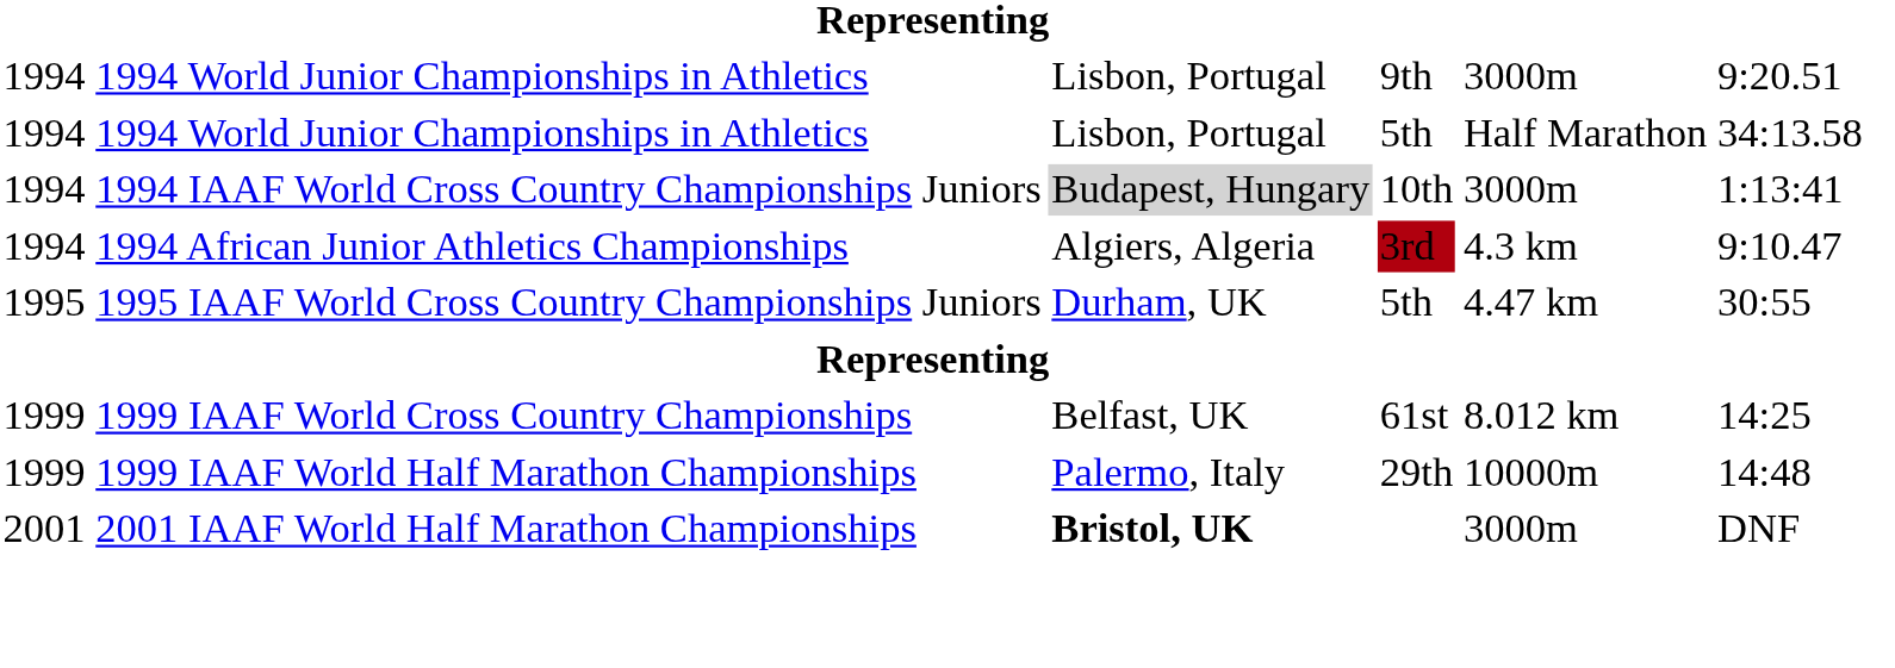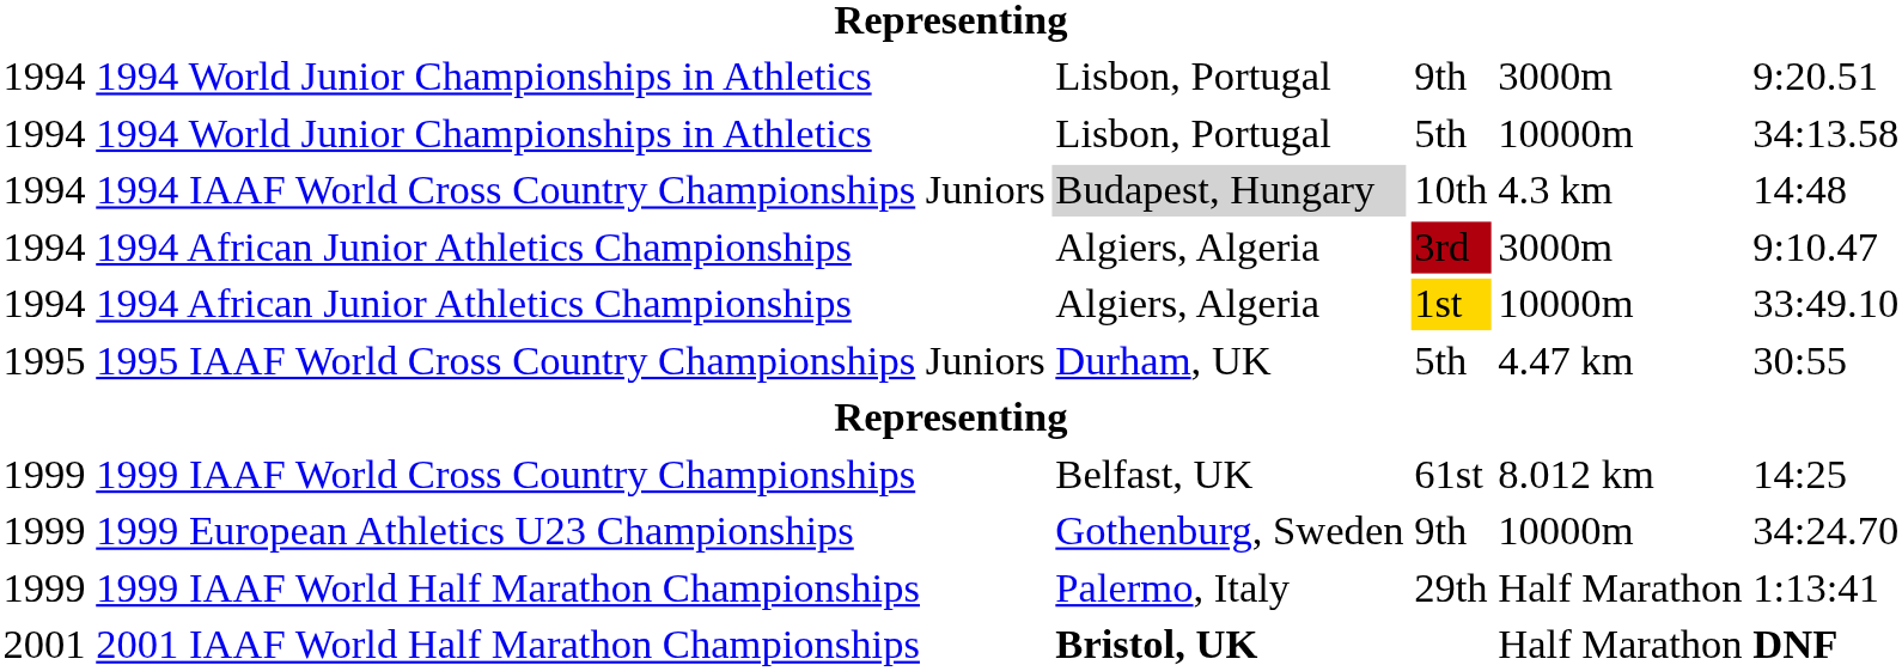 <table>
 <tr>
 <th colspan="6">Representing </th>
 </tr>
 <tr>
 <td>1994</td>
 <td><a href='#'>1994 World Junior Championships in Athletics</a></td>
 <td>Lisbon, Portugal</td>
 <td>9th</td>
 <td>3000m</td>
 <td>9:20.51</td>
 </tr>
 <tr>
 <td>1994</td>
 <td><a href='#'>1994 World Junior Championships in Athletics</a></td>
 <td>Lisbon, Portugal</td>
 <td>5th</td>
-<td>Half Marathon</td>
+<td>10000m</td>
 <td>34:13.58</td>
 </tr>
 <tr>
 <td>1994</td>
 <td><a href='#'>1994 IAAF World Cross Country Championships</a> Juniors</td>
 <td style="background: lightgrey;">Budapest, Hungary</td>
 <td>10th</td>
-<td>3000m</td>
-<td>1:13:41</td>
+<td>4.3 km</td>
+<td>14:48</td>
 </tr>
 <tr>
 <td>1994</td>
 <td><a href='#'>1994 African Junior Athletics Championships</a></td>
 <td>Algiers, Algeria</td>
 <td bgcolor=bronze>3rd</td>
-<td>4.3 km</td>
+<td>3000m</td>
 <td>9:10.47</td>
+</tr>
+<tr>
+<td>1994</td>
+<td><a href='#'>1994 African Junior Athletics Championships</a></td>
+<td>Algiers, Algeria</td>
+<td bgcolor=gold>1st</td>
+<td>10000m</td>
+<td>33:49.10</td>
 </tr>
 <tr>
 <td>1995</td>
 <td><a href='#'>1995 IAAF World Cross Country Championships</a> Juniors</td>
 <td><a href='#'>Durham</a>, UK</td>
 <td>5th</td>
 <td>4.47 km</td>
 <td>30:55</td>
 </tr>
 <tr>
 <th colspan="6">Representing </th>
 </tr>
 <tr>
 <td>1999</td>
 <td><a href='#'>1999 IAAF World Cross Country Championships</a></td>
 <td>Belfast, UK</td>
 <td>61st</td>
 <td>8.012 km</td>
 <td>14:25</td>
 </tr>
 <tr>
 <td>1999</td>
+<td><a href='#'>1999 European Athletics U23 Championships</a></td>
+<td><a href='#'>Gothenburg</a>, Sweden</td>
+<td>9th</td>
+<td>10000m</td>
+<td>34:24.70</td>
+</tr>
+<tr>
+<td>1999</td>
 <td><a href='#'>1999 IAAF World Half Marathon Championships</a></td>
 <td><a href='#'>Palermo</a>, Italy</td>
 <td>29th</td>
-<td>10000m</td>
-<td>14:48</td>
+<td>Half Marathon</td>
+<td>1:13:41</td>
 </tr>
 <tr>
 <td>2001</td>
 <td><a href='#'>2001 IAAF World Half Marathon Championships</a></td>
 <td><strong>Bristol, UK</strong></td>
 <td></td>
-<td>3000m</td>
-<td>DNF</td>
+<td>Half Marathon</td>
+<td><strong>DNF</strong></td>
 </tr>
 </table>
